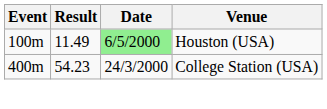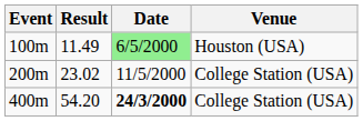 <table class="wikitable">
 <tr>
 <th>Event</th>
 <th>Result</th>
 <th>Date</th>
 <th>Venue</th>
 </tr>
 <tr>
 <td>100m</td>
 <td>11.49</td>
 <td style="background: lightgreen;">6/5/2000</td>
 <td>Houston (USA)</td>
 </tr>
 <tr>
+<td>200m</td>
+<td>23.02</td>
+<td>11/5/2000</td>
+<td>College Station (USA)</td>
+</tr>
+<tr>
 <td>400m</td>
-<td>54.23</td>
-<td>24/3/2000</td>
+<td>54.20</td>
+<td><strong>24/3/2000</strong></td>
 <td>College Station (USA)</td>
 </tr>
 </table>
